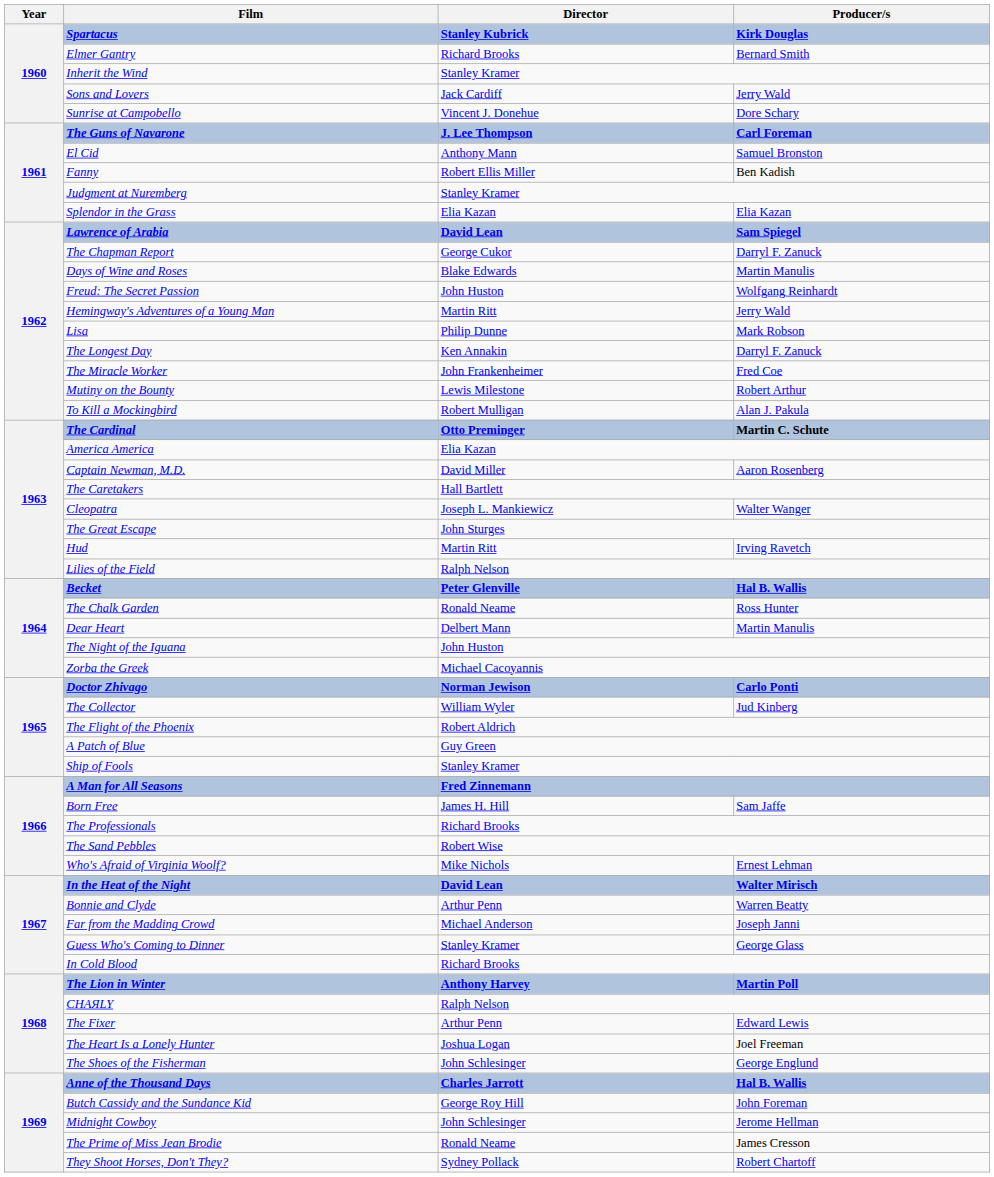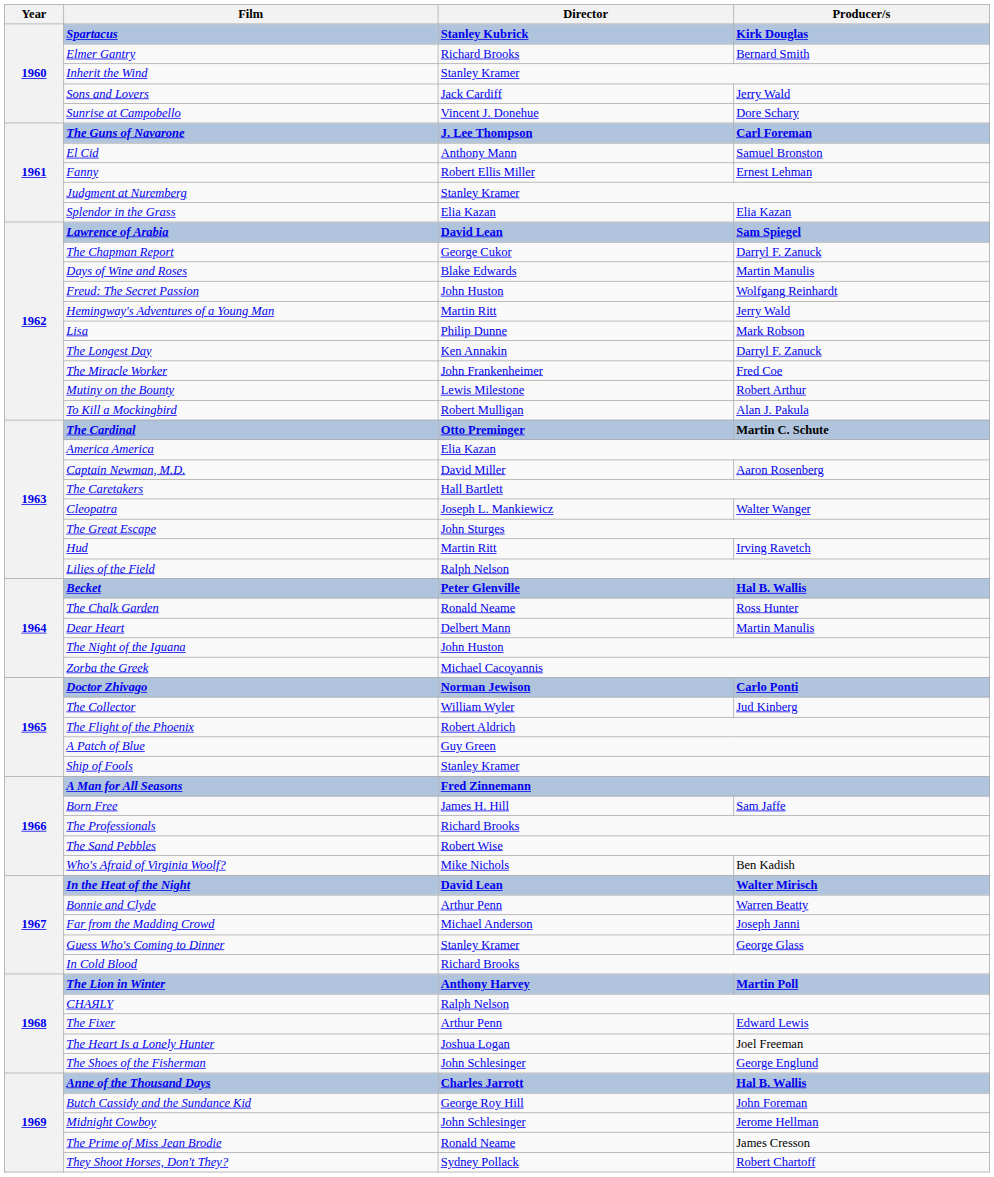 <table class="wikitable sortable" style="width:100%; text-align:left">
 <tr>
 <th style="width:6%;">Year</th>
 <th style="width:38%;">Film</th>
 <th style="width:30%;">Director</th>
 <th style="width:30%;">Producer/s</th>
 </tr>
 <tr>
 <th rowspan="5" style="text-align:center;"><a href='#'>1960</a></th>
 <td style="background:#B0C4DE;"><strong><em><a href='#'>Spartacus</a></em></strong></td>
 <td style="background:#B0C4DE;"><strong><a href='#'>Stanley Kubrick</a></strong></td>
 <td style="background:#B0C4DE;"><strong><a href='#'>Kirk Douglas</a></strong></td>
 </tr>
 <tr>
 <td><em><a href='#'>Elmer Gantry</a></em></td>
 <td><a href='#'>Richard Brooks</a></td>
 <td><a href='#'>Bernard Smith</a></td>
 </tr>
 <tr>
 <td><em><a href='#'>Inherit the Wind</a></em></td>
 <td colspan="2"><a href='#'>Stanley Kramer</a></td>
 </tr>
 <tr>
 <td><em><a href='#'>Sons and Lovers</a></em></td>
 <td><a href='#'>Jack Cardiff</a></td>
 <td><a href='#'>Jerry Wald</a></td>
 </tr>
 <tr>
 <td><em><a href='#'>Sunrise at Campobello</a></em></td>
 <td><a href='#'>Vincent J. Donehue</a></td>
 <td><a href='#'>Dore Schary</a></td>
 </tr>
 <tr>
 <th rowspan="5" style="text-align:center;"><a href='#'>1961</a></th>
 <td style="background:#B0C4DE;"><strong><em><a href='#'>The Guns of Navarone</a></em></strong></td>
 <td style="background:#B0C4DE;"><strong><a href='#'>J. Lee Thompson</a></strong></td>
 <td style="background:#B0C4DE;"><strong><a href='#'>Carl Foreman</a></strong></td>
 </tr>
 <tr>
 <td><em><a href='#'>El Cid</a></em></td>
 <td><a href='#'>Anthony Mann</a></td>
 <td><a href='#'>Samuel Bronston</a></td>
 </tr>
 <tr>
 <td><em><a href='#'>Fanny</a></em></td>
 <td><a href='#'>Robert Ellis Miller</a></td>
-<td>Ben Kadish</td>
+<td><a href='#'>Ernest Lehman</a></td>
 </tr>
 <tr>
 <td><em><a href='#'>Judgment at Nuremberg</a></em></td>
 <td colspan="2"><a href='#'>Stanley Kramer</a></td>
 </tr>
 <tr>
 <td><em><a href='#'>Splendor in the Grass</a></em></td>
 <td><a href='#'>Elia Kazan</a></td>
 <td><a href='#'>Elia Kazan</a></td>
 </tr>
 <tr>
 <th rowspan="10" style="text-align:center;"><a href='#'>1962</a></th>
 <td style="background:#B0C4DE;"><strong><em><a href='#'>Lawrence of Arabia</a></em></strong></td>
 <td style="background:#B0C4DE;"><strong><a href='#'>David Lean</a></strong></td>
 <td style="background:#B0C4DE;"><strong><a href='#'>Sam Spiegel</a></strong></td>
 </tr>
 <tr>
 <td><em><a href='#'>The Chapman Report</a></em></td>
 <td><a href='#'>George Cukor</a></td>
 <td><a href='#'>Darryl F. Zanuck</a></td>
 </tr>
 <tr>
 <td><em><a href='#'>Days of Wine and Roses</a></em></td>
 <td><a href='#'>Blake Edwards</a></td>
 <td><a href='#'>Martin Manulis</a></td>
 </tr>
 <tr>
 <td><em><a href='#'>Freud: The Secret Passion</a></em></td>
 <td><a href='#'>John Huston</a></td>
 <td><a href='#'>Wolfgang Reinhardt</a></td>
 </tr>
 <tr>
 <td><em><a href='#'>Hemingway's Adventures of a Young Man</a></em></td>
 <td><a href='#'>Martin Ritt</a></td>
 <td><a href='#'>Jerry Wald</a></td>
 </tr>
 <tr>
 <td><em><a href='#'>Lisa</a></em></td>
 <td><a href='#'>Philip Dunne</a></td>
 <td><a href='#'>Mark Robson</a></td>
 </tr>
 <tr>
 <td><em><a href='#'>The Longest Day</a></em></td>
 <td><a href='#'>Ken Annakin</a></td>
 <td><a href='#'>Darryl F. Zanuck</a></td>
 </tr>
 <tr>
 <td><em><a href='#'>The Miracle Worker</a></em></td>
 <td><a href='#'>John Frankenheimer</a></td>
 <td><a href='#'>Fred Coe</a></td>
 </tr>
 <tr>
 <td><em><a href='#'>Mutiny on the Bounty</a></em></td>
 <td><a href='#'>Lewis Milestone</a></td>
 <td><a href='#'>Robert Arthur</a></td>
 </tr>
 <tr>
 <td><em><a href='#'>To Kill a Mockingbird</a></em></td>
 <td><a href='#'>Robert Mulligan</a></td>
 <td><a href='#'>Alan J. Pakula</a></td>
 </tr>
 <tr>
 <th rowspan="8" style="text-align:center;"><a href='#'>1963</a></th>
 <td style="background:#B0C4DE;"><strong><em><a href='#'>The Cardinal</a></em></strong></td>
 <td style="background:#B0C4DE;"><strong><a href='#'>Otto Preminger</a></strong></td>
 <td style="background:#B0C4DE;"><strong>Martin C. Schute</strong></td>
 </tr>
 <tr>
 <td><em><a href='#'>America America</a></em></td>
 <td colspan="2"><a href='#'>Elia Kazan</a></td>
 </tr>
 <tr>
 <td><em><a href='#'>Captain Newman, M.D.</a></em></td>
 <td><a href='#'>David Miller</a></td>
 <td><a href='#'>Aaron Rosenberg</a></td>
 </tr>
 <tr>
 <td><em><a href='#'>The Caretakers</a></em></td>
 <td colspan="2"><a href='#'>Hall Bartlett</a></td>
 </tr>
 <tr>
 <td><em><a href='#'>Cleopatra</a></em></td>
 <td><a href='#'>Joseph L. Mankiewicz</a></td>
 <td><a href='#'>Walter Wanger</a></td>
 </tr>
 <tr>
 <td><em><a href='#'>The Great Escape</a></em></td>
 <td colspan="2"><a href='#'>John Sturges</a></td>
 </tr>
 <tr>
 <td><em><a href='#'>Hud</a></em></td>
 <td><a href='#'>Martin Ritt</a></td>
 <td><a href='#'>Irving Ravetch</a></td>
 </tr>
 <tr>
 <td><em><a href='#'>Lilies of the Field</a></em></td>
 <td colspan="2"><a href='#'>Ralph Nelson</a></td>
 </tr>
 <tr>
 <th rowspan="5" style="text-align:center;"><a href='#'>1964</a></th>
 <td style="background:#B0C4DE;"><strong><em><a href='#'>Becket</a></em></strong></td>
 <td style="background:#B0C4DE;"><strong><a href='#'>Peter Glenville</a></strong></td>
 <td style="background:#B0C4DE;"><strong><a href='#'>Hal B. Wallis</a></strong></td>
 </tr>
 <tr>
 <td><em><a href='#'>The Chalk Garden</a></em></td>
 <td><a href='#'>Ronald Neame</a></td>
 <td><a href='#'>Ross Hunter</a></td>
 </tr>
 <tr>
 <td><em><a href='#'>Dear Heart</a></em></td>
 <td><a href='#'>Delbert Mann</a></td>
 <td><a href='#'>Martin Manulis</a></td>
 </tr>
 <tr>
 <td><em><a href='#'>The Night of the Iguana</a></em></td>
 <td colspan="2"><a href='#'>John Huston</a></td>
 </tr>
 <tr>
 <td><em><a href='#'>Zorba the Greek</a></em></td>
 <td colspan="2"><a href='#'>Michael Cacoyannis</a></td>
 </tr>
 <tr>
 <th rowspan="5" style="text-align:center;"><a href='#'>1965</a></th>
 <td style="background:#B0C4DE;"><strong><em><a href='#'>Doctor Zhivago</a></em></strong></td>
 <td style="background:#B0C4DE;"><strong><a href='#'>Norman Jewison</a></strong></td>
 <td style="background:#B0C4DE;"><strong><a href='#'>Carlo Ponti</a></strong></td>
 </tr>
 <tr>
 <td><em><a href='#'>The Collector</a></em></td>
 <td><a href='#'>William Wyler</a></td>
 <td><a href='#'>Jud Kinberg</a></td>
 </tr>
 <tr>
 <td><em><a href='#'>The Flight of the Phoenix</a></em></td>
 <td colspan="2"><a href='#'>Robert Aldrich</a></td>
 </tr>
 <tr>
 <td><em><a href='#'>A Patch of Blue</a></em></td>
 <td colspan="2"><a href='#'>Guy Green</a></td>
 </tr>
 <tr>
 <td><em><a href='#'>Ship of Fools</a></em></td>
 <td colspan="2"><a href='#'>Stanley Kramer</a></td>
 </tr>
 <tr>
 <th rowspan="5" style="text-align:center;"><a href='#'>1966</a></th>
 <td style="background:#B0C4DE;"><strong><em><a href='#'>A Man for All Seasons</a></em></strong></td>
 <td colspan="2" style="background:#B0C4DE;"><strong><a href='#'>Fred Zinnemann</a></strong></td>
 </tr>
 <tr>
 <td><em><a href='#'>Born Free</a></em></td>
 <td><a href='#'>James H. Hill</a></td>
 <td><a href='#'>Sam Jaffe</a></td>
 </tr>
 <tr>
 <td><em><a href='#'>The Professionals</a></em></td>
 <td colspan="2"><a href='#'>Richard Brooks</a></td>
 </tr>
 <tr>
 <td><em><a href='#'>The Sand Pebbles</a></em></td>
 <td colspan="2"><a href='#'>Robert Wise</a></td>
 </tr>
 <tr>
 <td><em><a href='#'>Who's Afraid of Virginia Woolf?</a></em></td>
 <td><a href='#'>Mike Nichols</a></td>
-<td><a href='#'>Ernest Lehman</a></td>
+<td>Ben Kadish</td>
 </tr>
 <tr>
 <th rowspan="5" style="text-align:center;"><a href='#'>1967</a></th>
 <td style="background:#B0C4DE;"><strong><em><a href='#'>In the Heat of the Night</a></em></strong></td>
 <td style="background:#B0C4DE;"><strong><a href='#'>David Lean</a></strong></td>
 <td style="background:#B0C4DE;"><strong><a href='#'>Walter Mirisch</a></strong></td>
 </tr>
 <tr>
 <td><em><a href='#'>Bonnie and Clyde</a></em></td>
 <td><a href='#'>Arthur Penn</a></td>
 <td><a href='#'>Warren Beatty</a></td>
 </tr>
 <tr>
 <td><em><a href='#'>Far from the Madding Crowd</a></em></td>
 <td><a href='#'>Michael Anderson</a></td>
 <td><a href='#'>Joseph Janni</a></td>
 </tr>
 <tr>
 <td><em><a href='#'>Guess Who's Coming to Dinner</a></em></td>
 <td><a href='#'>Stanley Kramer</a></td>
 <td><a href='#'>George Glass</a></td>
 </tr>
 <tr>
 <td><em><a href='#'>In Cold Blood</a></em></td>
 <td colspan="2"><a href='#'>Richard Brooks</a></td>
 </tr>
 <tr>
 <th rowspan="5" style="text-align:center;"><a href='#'>1968</a></th>
 <td style="background:#B0C4DE;"><strong><em><a href='#'>The Lion in Winter</a></em></strong></td>
 <td style="background:#B0C4DE;"><strong><a href='#'>Anthony Harvey</a></strong></td>
 <td style="background:#B0C4DE;"><strong><a href='#'>Martin Poll</a></strong></td>
 </tr>
 <tr>
 <td><em><a href='#'>CHAЯLY</a></em></td>
 <td colspan="2"><a href='#'>Ralph Nelson</a></td>
 </tr>
 <tr>
 <td><em><a href='#'>The Fixer</a></em></td>
 <td><a href='#'>Arthur Penn</a></td>
 <td><a href='#'>Edward Lewis</a></td>
 </tr>
 <tr>
 <td><em><a href='#'>The Heart Is a Lonely Hunter</a></em></td>
 <td><a href='#'>Joshua Logan</a></td>
 <td>Joel Freeman</td>
 </tr>
 <tr>
 <td><em><a href='#'>The Shoes of the Fisherman</a></em></td>
 <td><a href='#'>John Schlesinger</a></td>
 <td><a href='#'>George Englund</a></td>
 </tr>
 <tr>
 <th rowspan="5" style="text-align:center;"><a href='#'>1969</a></th>
 <td style="background:#B0C4DE;"><strong><em><a href='#'>Anne of the Thousand Days</a></em></strong></td>
 <td style="background:#B0C4DE;"><strong><a href='#'>Charles Jarrott</a></strong></td>
 <td style="background:#B0C4DE;"><strong><a href='#'>Hal B. Wallis</a></strong></td>
 </tr>
 <tr>
 <td><em><a href='#'>Butch Cassidy and the Sundance Kid</a></em></td>
 <td><a href='#'>George Roy Hill</a></td>
 <td><a href='#'>John Foreman</a></td>
 </tr>
 <tr>
 <td><em><a href='#'>Midnight Cowboy</a></em></td>
 <td><a href='#'>John Schlesinger</a></td>
 <td><a href='#'>Jerome Hellman</a></td>
 </tr>
 <tr>
 <td><em><a href='#'>The Prime of Miss Jean Brodie</a></em></td>
 <td><a href='#'>Ronald Neame</a></td>
 <td>James Cresson</td>
 </tr>
 <tr>
 <td><em><a href='#'>They Shoot Horses, Don't They?</a></em></td>
 <td><a href='#'>Sydney Pollack</a></td>
 <td><a href='#'>Robert Chartoff</a></td>
 </tr>
 </table>
